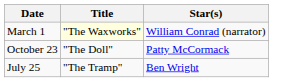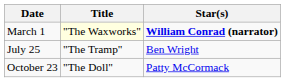 <table class="wikitable">
 <tr>
 <th>Date</th>
 <th>Title</th>
 <th>Star(s)</th>
 </tr>
 <tr>
 <td>March 1</td>
 <td style="background: lightyellow;">"The Waxworks"</td>
-<td><a href='#'>William Conrad</a> (narrator)</td>
+<td><strong><a href='#'>William Conrad</a> (narrator)</strong></td>
+</tr>
+<tr>
+<td>July 25</td>
+<td>"The Tramp"</td>
+<td><a href='#'>Ben Wright</a></td>
 </tr>
 <tr>
 <td>October 23</td>
 <td>"The Doll"</td>
 <td><a href='#'>Patty McCormack</a></td>
 </tr>
-<tr>
-<td>July 25</td>
-<td>"The Tramp"</td>
-<td><a href='#'>Ben Wright</a></td>
-</tr>
 </table>
